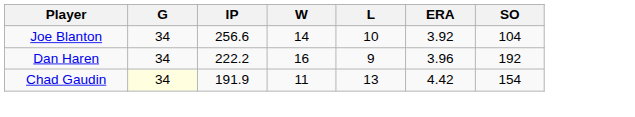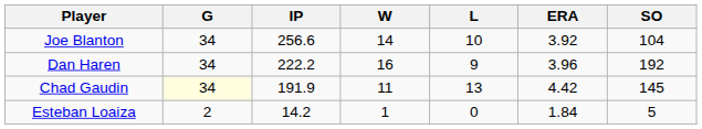 <table class="wikitable sortable">
 <tr>
 <th bgcolor="#DDDDFF" width="16%">Player</th>
 <th bgcolor="#DDDDFF" width="9%">G</th>
 <th bgcolor="#DDDDFF" width="9%">IP</th>
 <th bgcolor="#DDDDFF" width="9%">W</th>
 <th bgcolor="#DDDDFF" width="9%">L</th>
 <th bgcolor="#DDDDFF" width="9%">ERA</th>
 <th bgcolor="#DDDDFF" width="9%">SO</th>
 </tr>
 <tr align=center>
 <td><a href='#'>Joe Blanton</a></td>
 <td>34</td>
 <td>256.6</td>
 <td>14</td>
 <td>10</td>
 <td>3.92</td>
 <td>104</td>
 </tr>
 <tr align=center>
 <td><a href='#'>Dan Haren</a></td>
 <td>34</td>
 <td>222.2</td>
 <td>16</td>
 <td>9</td>
 <td>3.96</td>
 <td>192</td>
 </tr>
 <tr align=center>
 <td><a href='#'>Chad Gaudin</a></td>
 <td style="background: lightyellow;">34</td>
 <td>191.9</td>
 <td>11</td>
 <td>13</td>
 <td>4.42</td>
-<td>154</td>
+<td>145</td>
+</tr>
+<tr align=center>
+<td><a href='#'>Esteban Loaiza</a></td>
+<td>2</td>
+<td>14.2</td>
+<td>1</td>
+<td>0</td>
+<td>1.84</td>
+<td>5</td>
 </tr>
 </table>
